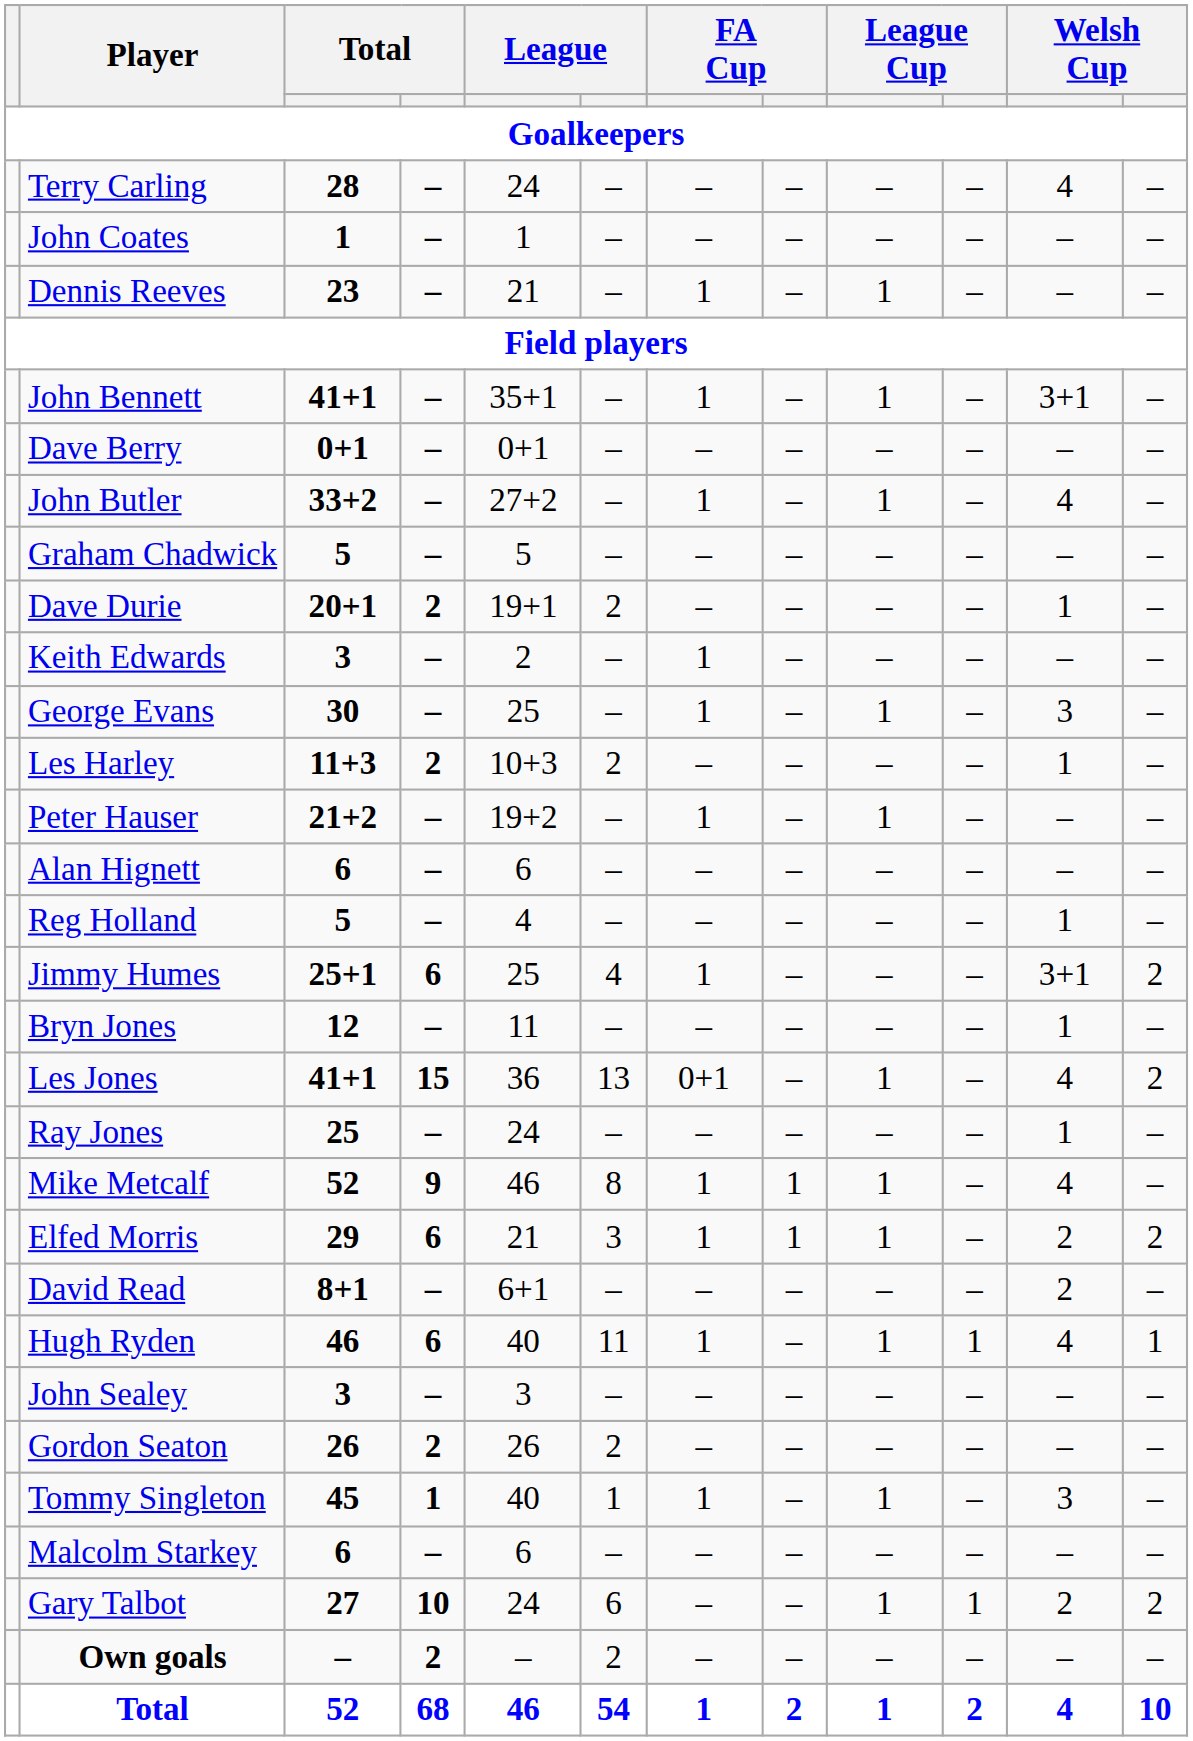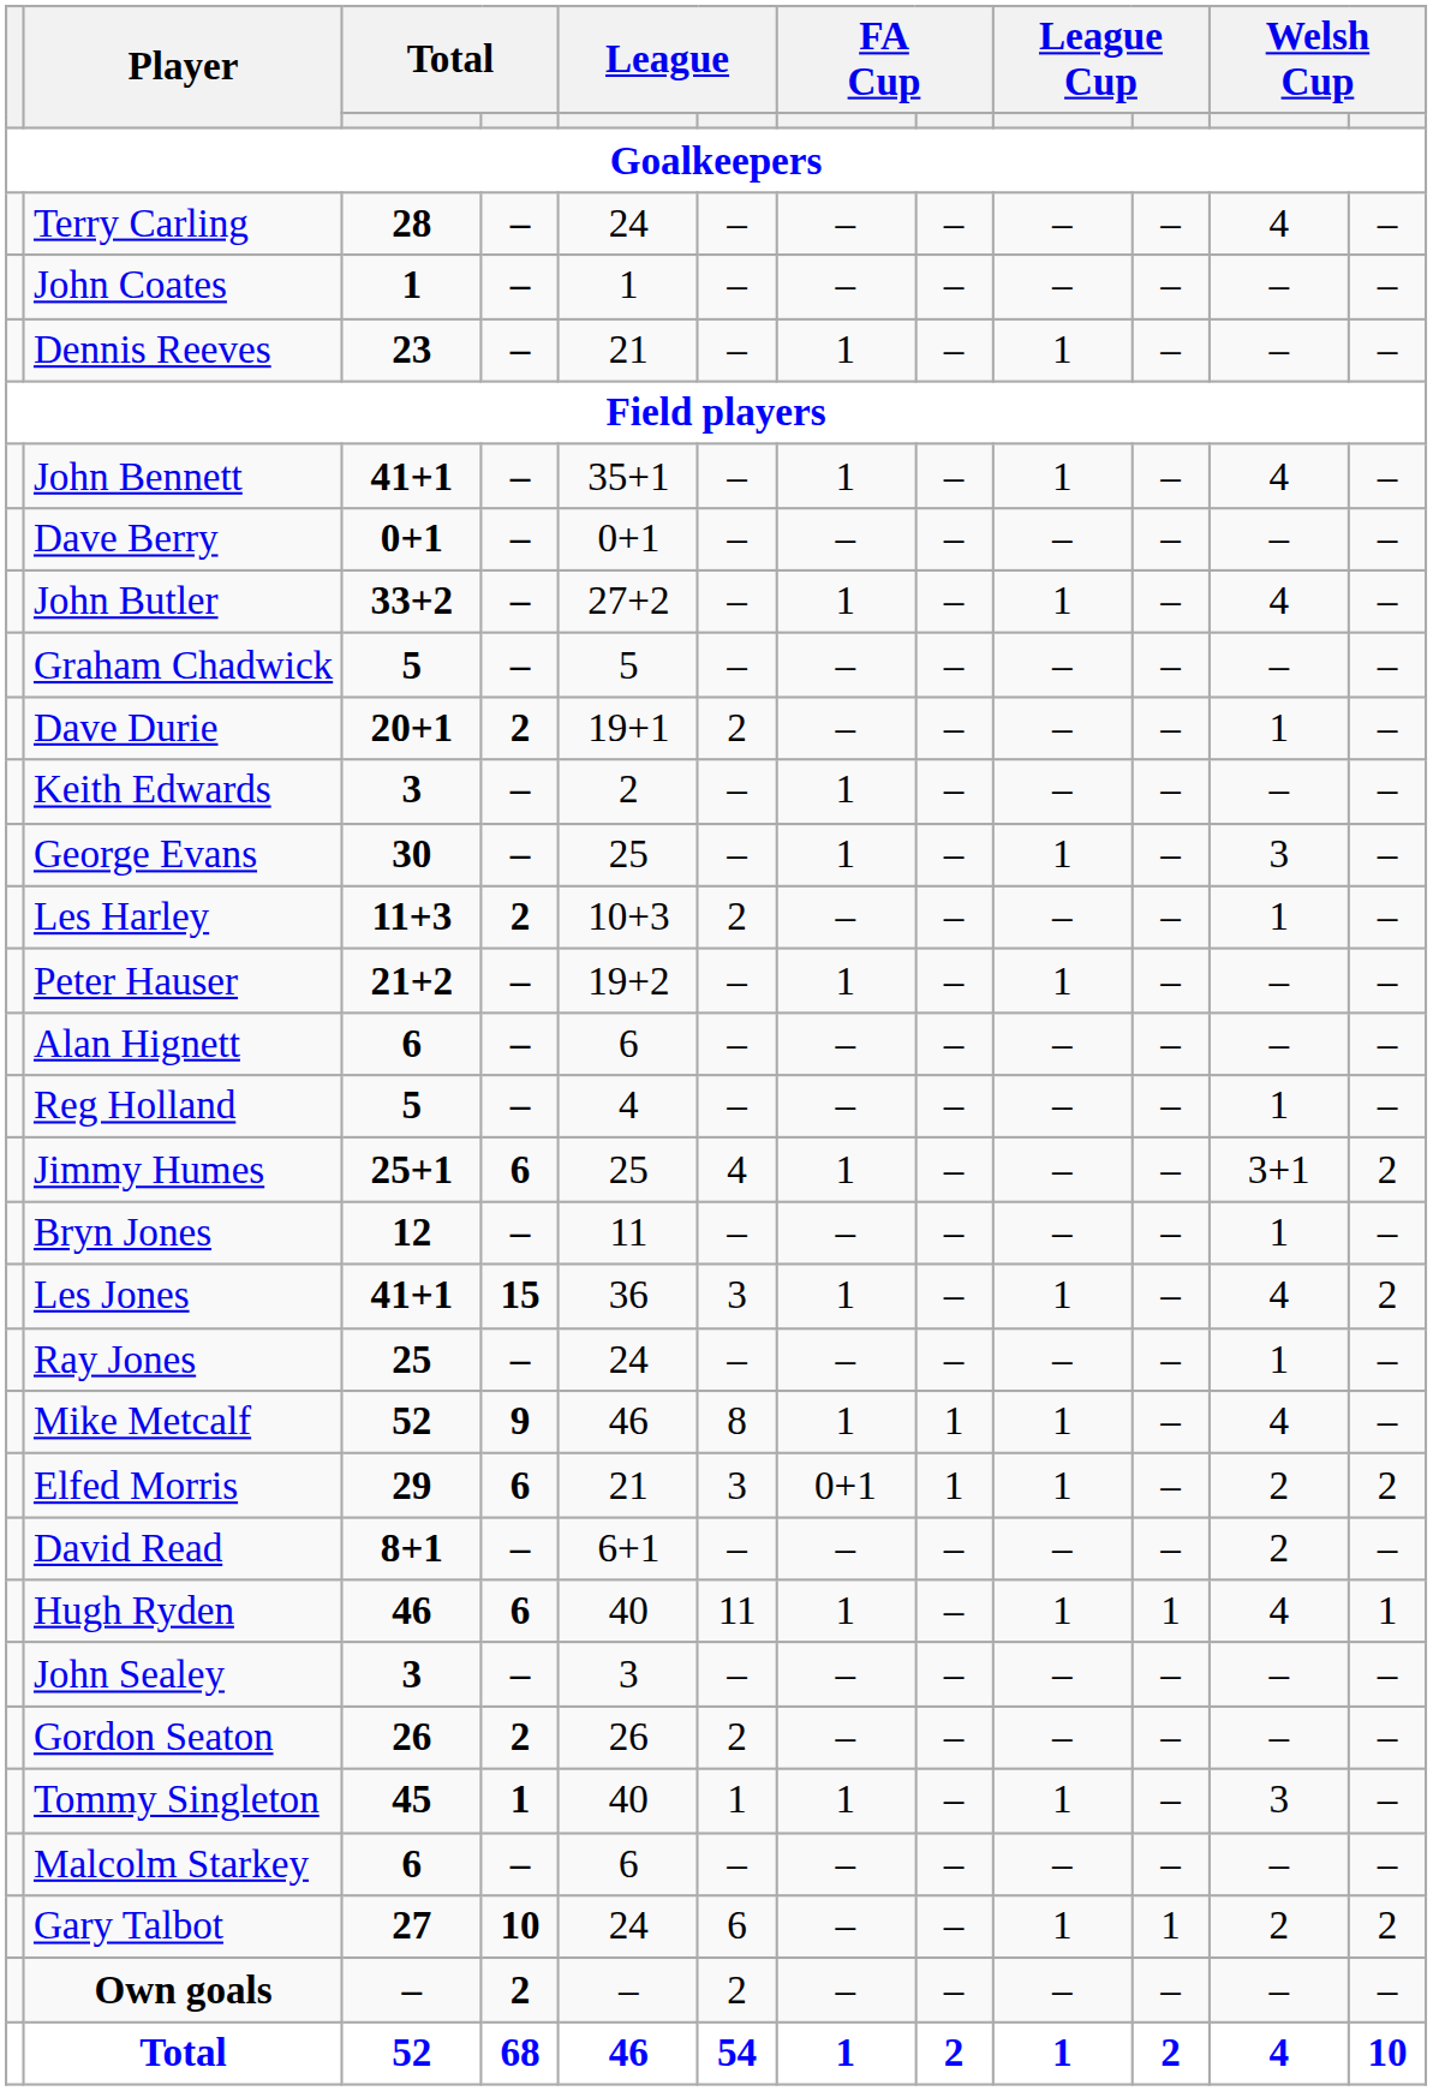 <table class="wikitable"  style="text-align:center;">
 <tr>
 <th rowspan="2" style="font-size:80%;"></th>
 <th rowspan="2">Player</th>
 <th colspan="2">Total</th>
 <th colspan="2"><a href='#'>League</a></th>
 <th colspan="2"><a href='#'>FA<br>Cup</a></th>
 <th colspan="2"><a href='#'>League<br>Cup</a></th>
 <th colspan="2"><a href='#'>Welsh<br>Cup</a></th>
 </tr>
 <tr>
 <th style="width: 50px; font-size:80%;"></th>
 <th style="width: 25px; font-size:80%;"></th>
 <th style="width: 50px; font-size:80%;"></th>
 <th style="width: 25px; font-size:80%;"></th>
 <th style="width: 50px; font-size:80%;"></th>
 <th style="width: 25px; font-size:80%;"></th>
 <th style="width: 50px; font-size:80%;"></th>
 <th style="width: 25px; font-size:80%;"></th>
 <th style="width: 50px; font-size:80%;"></th>
 <th style="width: 25px; font-size:80%;"></th>
 </tr>
 <tr>
 <td colspan="12" style="background:white; color:blue; text-align:center;"><strong>Goalkeepers</strong></td>
 </tr>
 <tr>
 <td></td>
 <td style="text-align:left;"><a href='#'>Terry Carling</a></td>
 <td><strong>28</strong></td>
 <td><strong>–</strong></td>
 <td>24</td>
 <td>–</td>
 <td>–</td>
 <td>–</td>
 <td>–</td>
 <td>–</td>
 <td>4</td>
 <td>–</td>
 </tr>
 <tr>
 <td></td>
 <td style="text-align:left;"><a href='#'>John Coates</a></td>
 <td><strong>1</strong></td>
 <td><strong>–</strong></td>
 <td>1</td>
 <td>–</td>
 <td>–</td>
 <td>–</td>
 <td>–</td>
 <td>–</td>
 <td>–</td>
 <td>–</td>
 </tr>
 <tr>
 <td></td>
 <td style="text-align:left;"><a href='#'>Dennis Reeves</a></td>
 <td><strong>23</strong></td>
 <td><strong>–</strong></td>
 <td>21</td>
 <td>–</td>
 <td>1</td>
 <td>–</td>
 <td>1</td>
 <td>–</td>
 <td>–</td>
 <td>–</td>
 </tr>
 <tr>
 <td colspan="12" style="background:white; color:blue; text-align:center;"><strong>Field players</strong></td>
 </tr>
 <tr>
 <td></td>
 <td style="text-align:left;"><a href='#'>John Bennett</a></td>
 <td><strong>41+1</strong></td>
 <td><strong>–</strong></td>
 <td>35+1</td>
 <td>–</td>
 <td>1</td>
 <td>–</td>
 <td>1</td>
 <td>–</td>
-<td>3+1</td>
+<td>4</td>
 <td>–</td>
 </tr>
 <tr>
 <td></td>
 <td style="text-align:left;"><a href='#'>Dave Berry</a></td>
 <td><strong>0+1</strong></td>
 <td><strong>–</strong></td>
 <td>0+1</td>
 <td>–</td>
 <td>–</td>
 <td>–</td>
 <td>–</td>
 <td>–</td>
 <td>–</td>
 <td>–</td>
 </tr>
 <tr>
 <td></td>
 <td style="text-align:left;"><a href='#'>John Butler</a></td>
 <td><strong>33+2</strong></td>
 <td><strong>–</strong></td>
 <td>27+2</td>
 <td>–</td>
 <td>1</td>
 <td>–</td>
 <td>1</td>
 <td>–</td>
 <td>4</td>
 <td>–</td>
 </tr>
 <tr>
 <td></td>
 <td style="text-align:left;"><a href='#'>Graham Chadwick</a></td>
 <td><strong>5</strong></td>
 <td><strong>–</strong></td>
 <td>5</td>
 <td>–</td>
 <td>–</td>
 <td>–</td>
 <td>–</td>
 <td>–</td>
 <td>–</td>
 <td>–</td>
 </tr>
 <tr>
 <td></td>
 <td style="text-align:left;"><a href='#'>Dave Durie</a></td>
 <td><strong>20+1</strong></td>
 <td><strong>2</strong></td>
 <td>19+1</td>
 <td>2</td>
 <td>–</td>
 <td>–</td>
 <td>–</td>
 <td>–</td>
 <td>1</td>
 <td>–</td>
 </tr>
 <tr>
 <td></td>
 <td style="text-align:left;"><a href='#'>Keith Edwards</a></td>
 <td><strong>3</strong></td>
 <td><strong>–</strong></td>
 <td>2</td>
 <td>–</td>
 <td>1</td>
 <td>–</td>
 <td>–</td>
 <td>–</td>
 <td>–</td>
 <td>–</td>
 </tr>
 <tr>
 <td></td>
 <td style="text-align:left;"><a href='#'>George Evans</a></td>
 <td><strong>30</strong></td>
 <td><strong>–</strong></td>
 <td>25</td>
 <td>–</td>
 <td>1</td>
 <td>–</td>
 <td>1</td>
 <td>–</td>
 <td>3</td>
 <td>–</td>
 </tr>
 <tr>
 <td></td>
 <td style="text-align:left;"><a href='#'>Les Harley</a></td>
 <td><strong>11+3</strong></td>
 <td><strong>2</strong></td>
 <td>10+3</td>
 <td>2</td>
 <td>–</td>
 <td>–</td>
 <td>–</td>
 <td>–</td>
 <td>1</td>
 <td>–</td>
 </tr>
 <tr>
 <td></td>
 <td style="text-align:left;"><a href='#'>Peter Hauser</a></td>
 <td><strong>21+2</strong></td>
 <td><strong>–</strong></td>
 <td>19+2</td>
 <td>–</td>
 <td>1</td>
 <td>–</td>
 <td>1</td>
 <td>–</td>
 <td>–</td>
 <td>–</td>
 </tr>
 <tr>
 <td></td>
 <td style="text-align:left;"><a href='#'>Alan Hignett</a></td>
 <td><strong>6</strong></td>
 <td><strong>–</strong></td>
 <td>6</td>
 <td>–</td>
 <td>–</td>
 <td>–</td>
 <td>–</td>
 <td>–</td>
 <td>–</td>
 <td>–</td>
 </tr>
 <tr>
 <td></td>
 <td style="text-align:left;"><a href='#'>Reg Holland</a></td>
 <td><strong>5</strong></td>
 <td><strong>–</strong></td>
 <td>4</td>
 <td>–</td>
 <td>–</td>
 <td>–</td>
 <td>–</td>
 <td>–</td>
 <td>1</td>
 <td>–</td>
 </tr>
 <tr>
 <td></td>
 <td style="text-align:left;"><a href='#'>Jimmy Humes</a></td>
 <td><strong>25+1</strong></td>
 <td><strong>6</strong></td>
 <td>25</td>
 <td>4</td>
 <td>1</td>
 <td>–</td>
 <td>–</td>
 <td>–</td>
 <td>3+1</td>
 <td>2</td>
 </tr>
 <tr>
 <td></td>
 <td style="text-align:left;"><a href='#'>Bryn Jones</a></td>
 <td><strong>12</strong></td>
 <td><strong>–</strong></td>
 <td>11</td>
 <td>–</td>
 <td>–</td>
 <td>–</td>
 <td>–</td>
 <td>–</td>
 <td>1</td>
 <td>–</td>
 </tr>
 <tr>
 <td></td>
 <td style="text-align:left;"><a href='#'>Les Jones</a></td>
 <td><strong>41+1</strong></td>
 <td><strong>15</strong></td>
 <td>36</td>
-<td>13</td>
-<td>0+1</td>
+<td>3</td>
+<td>1</td>
 <td>–</td>
 <td>1</td>
 <td>–</td>
 <td>4</td>
 <td>2</td>
 </tr>
 <tr>
 <td></td>
 <td style="text-align:left;"><a href='#'>Ray Jones</a></td>
 <td><strong>25</strong></td>
 <td><strong>–</strong></td>
 <td>24</td>
 <td>–</td>
 <td>–</td>
 <td>–</td>
 <td>–</td>
 <td>–</td>
 <td>1</td>
 <td>–</td>
 </tr>
 <tr>
 <td></td>
 <td style="text-align:left;"><a href='#'>Mike Metcalf</a></td>
 <td><strong>52</strong></td>
 <td><strong>9</strong></td>
 <td>46</td>
 <td>8</td>
 <td>1</td>
 <td>1</td>
 <td>1</td>
 <td>–</td>
 <td>4</td>
 <td>–</td>
 </tr>
 <tr>
 <td></td>
 <td style="text-align:left;"><a href='#'>Elfed Morris</a></td>
 <td><strong>29</strong></td>
 <td><strong>6</strong></td>
 <td>21</td>
 <td>3</td>
-<td>1</td>
+<td>0+1</td>
 <td>1</td>
 <td>1</td>
 <td>–</td>
 <td>2</td>
 <td>2</td>
 </tr>
 <tr>
 <td></td>
 <td style="text-align:left;"><a href='#'>David Read</a></td>
 <td><strong>8+1</strong></td>
 <td><strong>–</strong></td>
 <td>6+1</td>
 <td>–</td>
 <td>–</td>
 <td>–</td>
 <td>–</td>
 <td>–</td>
 <td>2</td>
 <td>–</td>
 </tr>
 <tr>
 <td></td>
 <td style="text-align:left;"><a href='#'>Hugh Ryden</a></td>
 <td><strong>46</strong></td>
 <td><strong>6</strong></td>
 <td>40</td>
 <td>11</td>
 <td>1</td>
 <td>–</td>
 <td>1</td>
 <td>1</td>
 <td>4</td>
 <td>1</td>
 </tr>
 <tr>
 <td></td>
 <td style="text-align:left;"><a href='#'>John Sealey</a></td>
 <td><strong>3</strong></td>
 <td><strong>–</strong></td>
 <td>3</td>
 <td>–</td>
 <td>–</td>
 <td>–</td>
 <td>–</td>
 <td>–</td>
 <td>–</td>
 <td>–</td>
 </tr>
 <tr>
 <td></td>
 <td style="text-align:left;"><a href='#'>Gordon Seaton</a></td>
 <td><strong>26</strong></td>
 <td><strong>2</strong></td>
 <td>26</td>
 <td>2</td>
 <td>–</td>
 <td>–</td>
 <td>–</td>
 <td>–</td>
 <td>–</td>
 <td>–</td>
 </tr>
 <tr>
 <td></td>
 <td style="text-align:left;"><a href='#'>Tommy Singleton</a></td>
 <td><strong>45</strong></td>
 <td><strong>1</strong></td>
 <td>40</td>
 <td>1</td>
 <td>1</td>
 <td>–</td>
 <td>1</td>
 <td>–</td>
 <td>3</td>
 <td>–</td>
 </tr>
 <tr>
 <td></td>
 <td style="text-align:left;"><a href='#'>Malcolm Starkey</a></td>
 <td><strong>6</strong></td>
 <td><strong>–</strong></td>
 <td>6</td>
 <td>–</td>
 <td>–</td>
 <td>–</td>
 <td>–</td>
 <td>–</td>
 <td>–</td>
 <td>–</td>
 </tr>
 <tr>
 <td></td>
 <td style="text-align:left;"><a href='#'>Gary Talbot</a></td>
 <td><strong>27</strong></td>
 <td><strong>10</strong></td>
 <td>24</td>
 <td>6</td>
 <td>–</td>
 <td>–</td>
 <td>1</td>
 <td>1</td>
 <td>2</td>
 <td>2</td>
 </tr>
 <tr>
 <td></td>
 <td><strong>Own goals</strong></td>
 <td><strong>–</strong></td>
 <td><strong>2</strong></td>
 <td>–</td>
 <td>2</td>
 <td>–</td>
 <td>–</td>
 <td>–</td>
 <td>–</td>
 <td>–</td>
 <td>–</td>
 </tr>
 <tr style="background:white; color:blue; text-align:center;">
 <td></td>
 <td><strong>Total</strong></td>
 <td><strong>52</strong></td>
 <td><strong>68</strong></td>
 <td><strong>46</strong></td>
 <td><strong>54</strong></td>
 <td><strong>1</strong></td>
 <td><strong>2</strong></td>
 <td><strong>1</strong></td>
 <td><strong>2</strong></td>
 <td><strong>4</strong></td>
 <td><strong>10</strong></td>
 </tr>
 </table>
